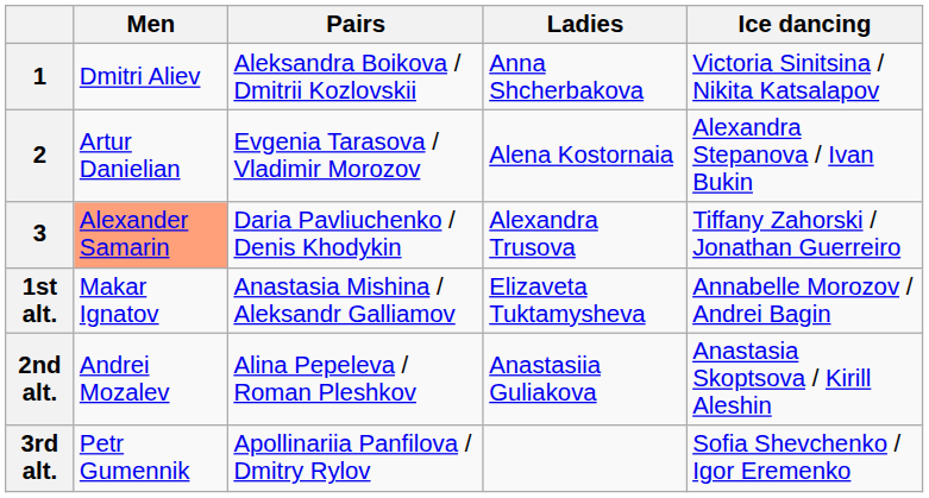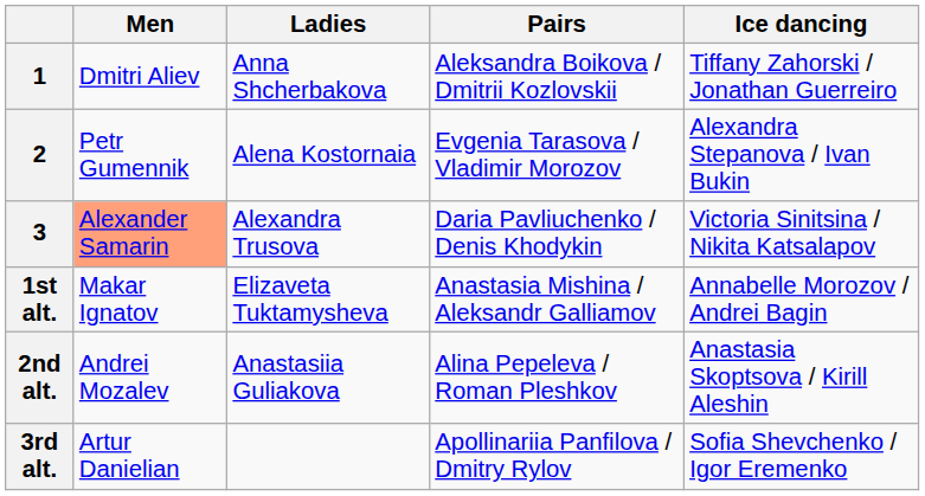 <table class="wikitable">
 <tr>
 <th></th>
 <th>Men</th>
+<th>Ladies</th>
 <th>Pairs</th>
-<th>Ladies</th>
 <th>Ice dancing</th>
 </tr>
 <tr>
 <th>1</th>
 <td><a href='#'>Dmitri Aliev</a></td>
+<td><a href='#'>Anna Shcherbakova</a></td>
 <td><a href='#'>Aleksandra Boikova</a> / <a href='#'>Dmitrii Kozlovskii</a></td>
-<td><a href='#'>Anna Shcherbakova</a></td>
-<td><a href='#'>Victoria Sinitsina</a> / <a href='#'>Nikita Katsalapov</a></td>
+<td><a href='#'>Tiffany Zahorski</a> / <a href='#'>Jonathan Guerreiro</a></td>
 </tr>
 <tr>
 <th>2</th>
-<td><a href='#'>Artur Danielian</a></td>
+<td><a href='#'>Petr Gumennik</a></td>
+<td><a href='#'>Alena Kostornaia</a></td>
 <td><a href='#'>Evgenia Tarasova</a> / <a href='#'>Vladimir Morozov</a></td>
-<td><a href='#'>Alena Kostornaia</a></td>
 <td><a href='#'>Alexandra Stepanova</a> / <a href='#'>Ivan Bukin</a></td>
 </tr>
 <tr>
 <th>3</th>
 <td style="background: lightsalmon;"><a href='#'>Alexander Samarin</a></td>
+<td><a href='#'>Alexandra Trusova</a></td>
 <td><a href='#'>Daria Pavliuchenko</a> / <a href='#'>Denis Khodykin</a></td>
-<td><a href='#'>Alexandra Trusova</a></td>
-<td><a href='#'>Tiffany Zahorski</a> / <a href='#'>Jonathan Guerreiro</a></td>
+<td><a href='#'>Victoria Sinitsina</a> / <a href='#'>Nikita Katsalapov</a></td>
 </tr>
 <tr>
 <th>1st alt.</th>
 <td><a href='#'>Makar Ignatov</a></td>
+<td><a href='#'>Elizaveta Tuktamysheva</a></td>
 <td><a href='#'>Anastasia Mishina</a> / <a href='#'>Aleksandr Galliamov</a></td>
-<td><a href='#'>Elizaveta Tuktamysheva</a></td>
 <td><a href='#'>Annabelle Morozov</a> / <a href='#'>Andrei Bagin</a></td>
 </tr>
 <tr>
 <th>2nd alt.</th>
 <td><a href='#'>Andrei Mozalev</a></td>
+<td><a href='#'>Anastasiia Guliakova</a></td>
 <td><a href='#'>Alina Pepeleva</a> / <a href='#'>Roman Pleshkov</a></td>
-<td><a href='#'>Anastasiia Guliakova</a></td>
 <td><a href='#'>Anastasia Skoptsova</a> / <a href='#'>Kirill Aleshin</a></td>
 </tr>
 <tr>
 <th>3rd alt.</th>
-<td><a href='#'>Petr Gumennik</a></td>
+<td><a href='#'>Artur Danielian</a></td>
+<td></td>
 <td><a href='#'>Apollinariia Panfilova</a> / <a href='#'>Dmitry Rylov</a></td>
-<td></td>
 <td><a href='#'>Sofia Shevchenko</a> / <a href='#'>Igor Eremenko</a></td>
 </tr>
 </table>
